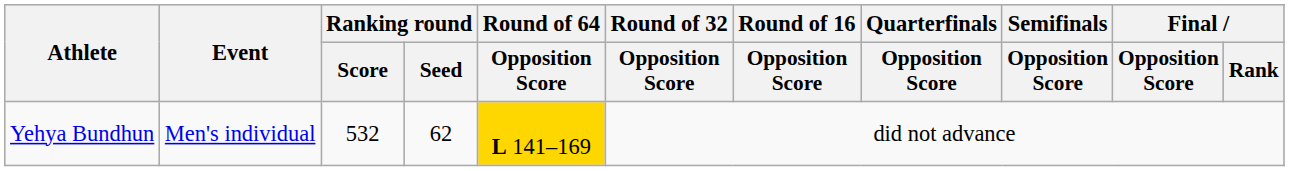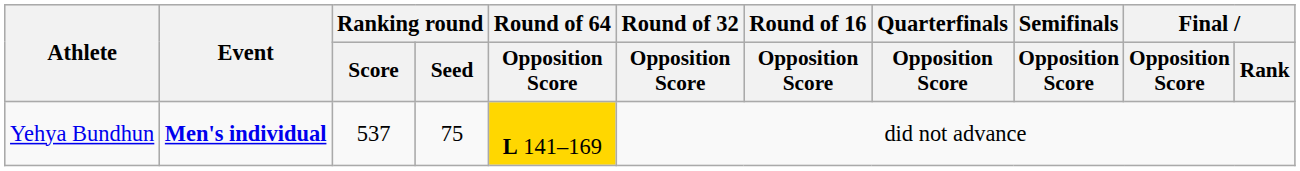 <table class="wikitable" style="font-size:90%">
 <tr>
 <th rowspan=2>Athlete</th>
 <th rowspan=2>Event</th>
 <th colspan="2">Ranking round</th>
 <th>Round of 64</th>
 <th>Round of 32</th>
 <th>Round of 16</th>
 <th>Quarterfinals</th>
 <th>Semifinals</th>
 <th colspan="2">Final / </th>
 </tr>
 <tr style="font-size:95%">
 <th>Score</th>
 <th>Seed</th>
 <th>Opposition<br>Score</th>
 <th>Opposition<br>Score</th>
 <th>Opposition<br>Score</th>
 <th>Opposition<br>Score</th>
 <th>Opposition<br>Score</th>
 <th>Opposition<br>Score</th>
 <th>Rank</th>
 </tr>
 <tr align=center>
 <td align=left><a href='#'>Yehya Bundhun</a></td>
-<td align=left><a href='#'>Men's individual</a></td>
-<td>532</td>
-<td>62</td>
+<td align=left><strong><a href='#'>Men's individual</a></strong></td>
+<td>537</td>
+<td>75</td>
 <td style="background: gold;"><br><strong>L</strong> 141–169</td>
 <td colspan=6>did not advance</td>
 </tr>
 </table>
